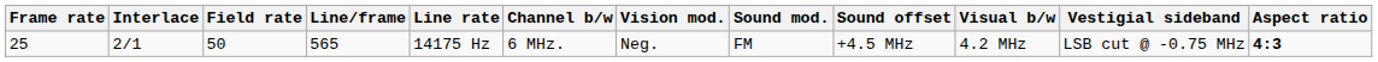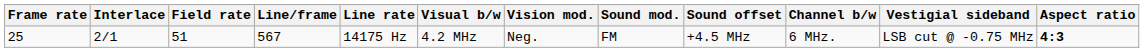 <table class="wikitable">
 <tr>
 <th>Frame rate</th>
 <th>Interlace</th>
 <th>Field rate</th>
 <th>Line/frame</th>
 <th>Line rate</th>
-<th>Channel b/w</th>
+<th>Visual b/w</th>
 <th>Vision mod.</th>
 <th>Sound mod.</th>
 <th>Sound offset</th>
-<th>Visual b/w</th>
+<th>Channel b/w</th>
 <th>Vestigial sideband</th>
 <th>Aspect ratio</th>
 </tr>
 <tr>
 <td>25</td>
 <td>2/1</td>
-<td>50</td>
-<td>565</td>
+<td>51</td>
+<td>567</td>
 <td>14175 Hz</td>
-<td>6 MHz.</td>
+<td>4.2 MHz</td>
 <td>Neg.</td>
 <td>FM</td>
 <td>+4.5 MHz</td>
-<td>4.2 MHz</td>
+<td>6 MHz.</td>
 <td>LSB cut @ -0.75 MHz</td>
 <td><strong>4:3</strong></td>
 </tr>
 </table>
